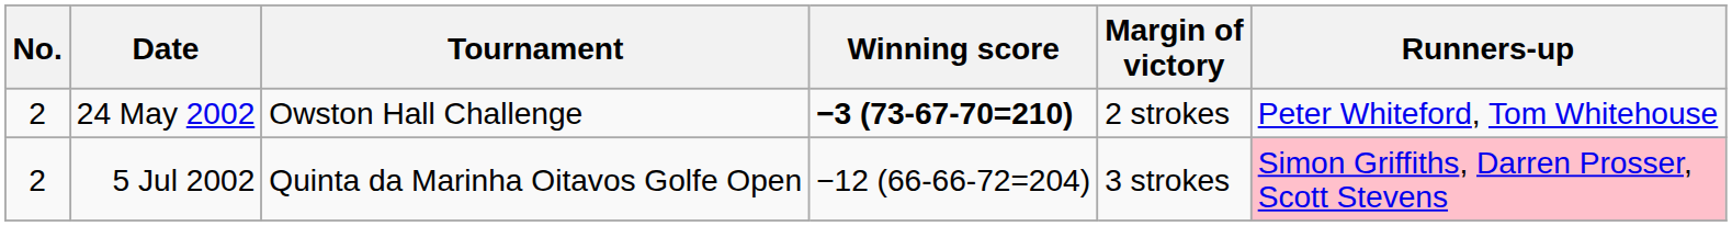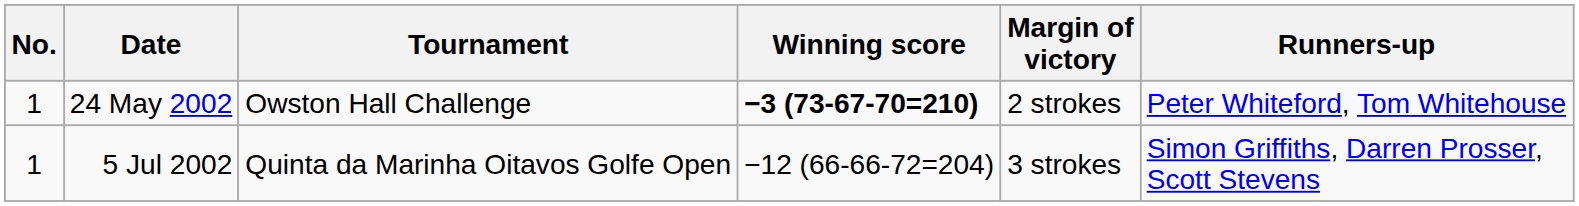 <table class="wikitable" style="font-size:95%;">
 <tr>
 <th>No.</th>
 <th>Date</th>
 <th>Tournament</th>
 <th>Winning score</th>
 <th>Margin of<br>victory</th>
 <th>Runners-up</th>
 </tr>
 <tr>
-<td align=center>2</td>
+<td align=center>1</td>
 <td align=right>24 May <a href='#'>2002</a></td>
 <td>Owston Hall Challenge</td>
 <td><strong>−3 (73-67-70=210)</strong></td>
 <td>2 strokes</td>
 <td> <a href='#'>Peter Whiteford</a>,  <a href='#'>Tom Whitehouse</a></td>
 </tr>
 <tr>
-<td align=center>2</td>
+<td align=center>1</td>
 <td align=right>5 Jul 2002</td>
 <td>Quinta da Marinha Oitavos Golfe Open</td>
 <td>−12 (66-66-72=204)</td>
 <td>3 strokes</td>
-<td style="background: pink;"> <a href='#'>Simon Griffiths</a>,  <a href='#'>Darren Prosser</a>,<br> <a href='#'>Scott Stevens</a></td>
+<td> <a href='#'>Simon Griffiths</a>,  <a href='#'>Darren Prosser</a>,<br> <a href='#'>Scott Stevens</a></td>
 </tr>
 </table>
